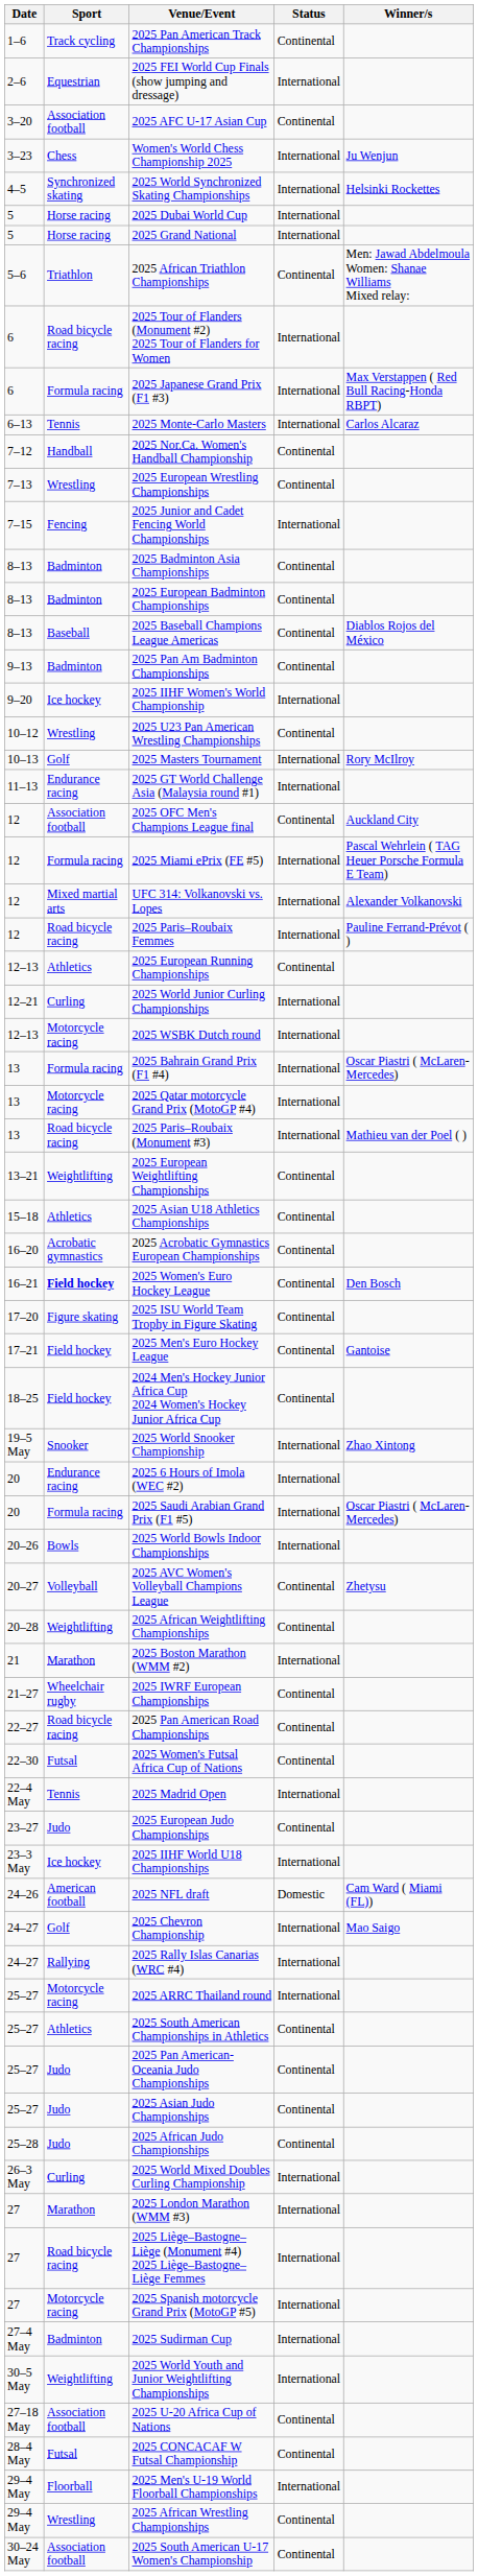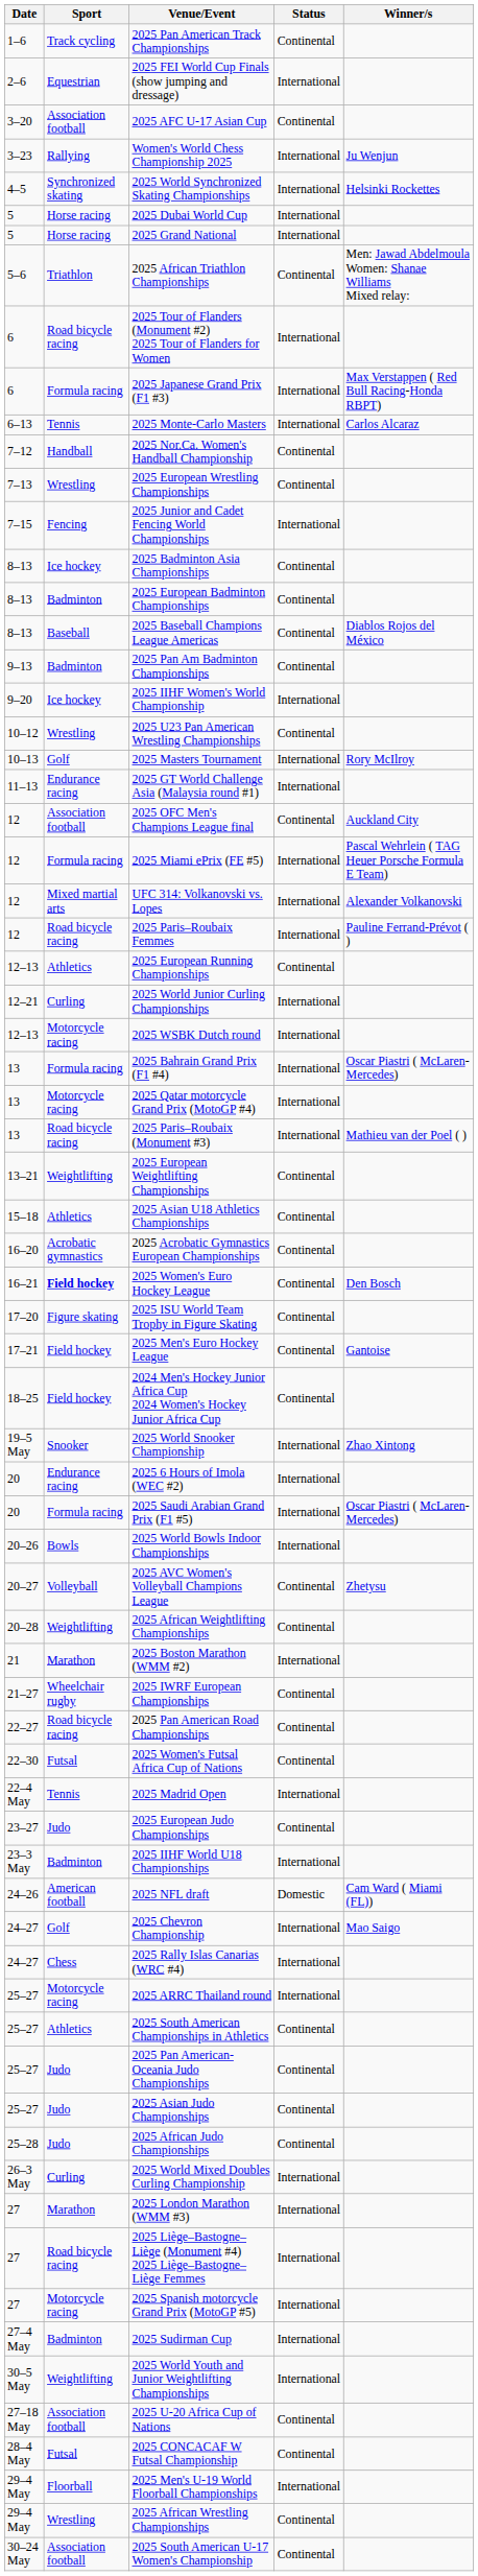 <table class="wikitable source">
 <tr>
 <th>Date</th>
 <th>Sport</th>
 <th>Venue/Event</th>
 <th>Status</th>
 <th>Winner/s</th>
 </tr>
 <tr>
 <td>1–6</td>
 <td><a href='#'>Track cycling</a></td>
 <td> <a href='#'>2025 Pan American Track Championships</a></td>
 <td>Continental</td>
 <td></td>
 </tr>
 <tr>
 <td>2–6</td>
 <td><a href='#'>Equestrian</a></td>
 <td> <a href='#'>2025 FEI World Cup Finals</a> (show jumping and dressage)</td>
 <td>International</td>
 <td></td>
 </tr>
 <tr>
 <td>3–20</td>
 <td><a href='#'>Association football</a></td>
 <td> <a href='#'>2025 AFC U-17 Asian Cup</a></td>
 <td>Continental</td>
 <td></td>
 </tr>
 <tr>
 <td>3–23</td>
-<td><a href='#'>Chess</a></td>
+<td><a href='#'>Rallying</a></td>
 <td> <a href='#'>Women's World Chess Championship 2025</a></td>
 <td>International</td>
 <td> <a href='#'>Ju Wenjun</a></td>
 </tr>
 <tr>
 <td>4–5</td>
 <td><a href='#'>Synchronized skating</a></td>
 <td> <a href='#'>2025 World Synchronized Skating Championships</a></td>
 <td>International</td>
 <td> <a href='#'>Helsinki Rockettes</a></td>
 </tr>
 <tr>
 <td>5</td>
 <td><a href='#'>Horse racing</a></td>
 <td> <a href='#'>2025 Dubai World Cup</a></td>
 <td>International</td>
 <td></td>
 </tr>
 <tr>
 <td>5</td>
 <td><a href='#'>Horse racing</a></td>
 <td> <a href='#'>2025 Grand National</a></td>
 <td>International</td>
 <td></td>
 </tr>
 <tr>
 <td>5–6</td>
 <td><a href='#'>Triathlon</a></td>
 <td> 2025 <a href='#'>African Triathlon Championships</a></td>
 <td>Continental</td>
 <td>Men:  <a href='#'>Jawad Abdelmoula</a><br> Women:  <a href='#'>Shanae Williams</a><br> Mixed relay: </td>
 </tr>
 <tr>
 <td>6</td>
 <td><a href='#'>Road bicycle racing</a></td>
 <td> <a href='#'>2025 Tour of Flanders</a> (<a href='#'>Monument</a> #2)<br> <a href='#'>2025 Tour of Flanders for Women</a></td>
 <td>International</td>
 <td></td>
 </tr>
 <tr>
 <td>6</td>
 <td><a href='#'>Formula racing</a></td>
 <td> <a href='#'>2025 Japanese Grand Prix</a> (<a href='#'>F1</a> #3)</td>
 <td>International</td>
 <td> <a href='#'>Max Verstappen</a> ( <a href='#'>Red Bull Racing</a>-<a href='#'>Honda RBPT</a>)</td>
 </tr>
 <tr>
 <td>6–13</td>
 <td><a href='#'>Tennis</a></td>
 <td> <a href='#'>2025 Monte-Carlo Masters</a></td>
 <td>International</td>
 <td> <a href='#'>Carlos Alcaraz</a></td>
 </tr>
 <tr>
 <td>7–12</td>
 <td><a href='#'>Handball</a></td>
 <td> <a href='#'>2025 Nor.Ca. Women's Handball Championship</a></td>
 <td>Continental</td>
 <td></td>
 </tr>
 <tr>
 <td>7–13</td>
 <td><a href='#'>Wrestling</a></td>
 <td> <a href='#'>2025 European Wrestling Championships</a></td>
 <td>Continental</td>
 <td></td>
 </tr>
 <tr>
 <td>7–15</td>
 <td><a href='#'>Fencing</a></td>
 <td> <a href='#'>2025 Junior and Cadet Fencing World Championships</a></td>
 <td>International</td>
 <td></td>
 </tr>
 <tr>
 <td>8–13</td>
-<td><a href='#'>Badminton</a></td>
+<td><a href='#'>Ice hockey</a></td>
 <td> <a href='#'>2025 Badminton Asia Championships</a></td>
 <td>Continental</td>
 <td></td>
 </tr>
 <tr>
 <td>8–13</td>
 <td><a href='#'>Badminton</a></td>
 <td> <a href='#'>2025 European Badminton Championships</a></td>
 <td>Continental</td>
 <td></td>
 </tr>
 <tr>
 <td>8–13</td>
 <td><a href='#'>Baseball</a></td>
 <td> <a href='#'>2025 Baseball Champions League Americas</a></td>
 <td>Continental</td>
 <td> <a href='#'>Diablos Rojos del México</a></td>
 </tr>
 <tr>
 <td>9–13</td>
 <td><a href='#'>Badminton</a></td>
 <td> <a href='#'>2025 Pan Am Badminton Championships</a></td>
 <td>Continental</td>
 <td></td>
 </tr>
 <tr>
 <td>9–20</td>
 <td><a href='#'>Ice hockey</a></td>
 <td> <a href='#'>2025 IIHF Women's World Championship</a></td>
 <td>International</td>
 <td></td>
 </tr>
 <tr>
 <td>10–12</td>
 <td><a href='#'>Wrestling</a></td>
 <td> <a href='#'>2025 U23 Pan American Wrestling Championships</a></td>
 <td>Continental</td>
 <td></td>
 </tr>
 <tr>
 <td>10–13</td>
 <td><a href='#'>Golf</a></td>
 <td> <a href='#'>2025 Masters Tournament</a></td>
 <td>International</td>
 <td> <a href='#'>Rory McIlroy</a></td>
 </tr>
 <tr>
 <td>11–13</td>
 <td><a href='#'>Endurance racing</a></td>
 <td> <a href='#'>2025 GT World Challenge Asia</a> (<a href='#'>Malaysia round</a> #1)</td>
 <td>International</td>
 <td></td>
 </tr>
 <tr>
 <td>12</td>
 <td><a href='#'>Association football</a></td>
 <td> <a href='#'>2025 OFC Men's Champions League final</a></td>
 <td>Continental</td>
 <td> <a href='#'>Auckland City</a></td>
 </tr>
 <tr>
 <td>12</td>
 <td><a href='#'>Formula racing</a></td>
 <td> <a href='#'>2025 Miami ePrix</a> (<a href='#'>FE</a> #5)</td>
 <td>International</td>
 <td> <a href='#'>Pascal Wehrlein</a> ( <a href='#'>TAG Heuer Porsche Formula E Team</a>)</td>
 </tr>
 <tr>
 <td>12</td>
 <td><a href='#'>Mixed martial arts</a></td>
 <td> <a href='#'>UFC 314: Volkanovski vs. Lopes</a></td>
 <td>International</td>
 <td> <a href='#'>Alexander Volkanovski</a></td>
 </tr>
 <tr>
 <td>12</td>
 <td><a href='#'>Road bicycle racing</a></td>
 <td> <a href='#'>2025 Paris–Roubaix Femmes</a></td>
 <td>International</td>
 <td> <a href='#'>Pauline Ferrand-Prévot</a> ( )</td>
 </tr>
 <tr>
 <td>12–13</td>
 <td><a href='#'>Athletics</a></td>
 <td> <a href='#'>2025 European Running Championships</a></td>
 <td>Continental</td>
 <td></td>
 </tr>
 <tr>
 <td>12–21</td>
 <td><a href='#'>Curling</a></td>
 <td> <a href='#'>2025 World Junior Curling Championships</a></td>
 <td>International</td>
 <td></td>
 </tr>
 <tr>
 <td>12–13</td>
 <td><a href='#'>Motorcycle racing</a></td>
 <td> <a href='#'>2025 WSBK Dutch round</a></td>
 <td>International</td>
 <td></td>
 </tr>
 <tr>
 <td>13</td>
 <td><a href='#'>Formula racing</a></td>
 <td> <a href='#'>2025 Bahrain Grand Prix</a> (<a href='#'>F1</a> #4)</td>
 <td>International</td>
 <td> <a href='#'>Oscar Piastri</a> ( <a href='#'>McLaren</a>-<a href='#'>Mercedes</a>)</td>
 </tr>
 <tr>
 <td>13</td>
 <td><a href='#'>Motorcycle racing</a></td>
 <td> <a href='#'>2025 Qatar motorcycle Grand Prix</a> (<a href='#'>MotoGP</a> #4)</td>
 <td>International</td>
 <td></td>
 </tr>
 <tr>
 <td>13</td>
 <td><a href='#'>Road bicycle racing</a></td>
 <td> <a href='#'>2025 Paris–Roubaix</a> (<a href='#'>Monument</a> #3)</td>
 <td>International</td>
 <td> <a href='#'>Mathieu van der Poel</a> ( )</td>
 </tr>
 <tr>
 <td>13–21</td>
 <td><a href='#'>Weightlifting</a></td>
 <td> <a href='#'>2025 European Weightlifting Championships</a></td>
 <td>Continental</td>
 <td></td>
 </tr>
 <tr>
 <td>15–18</td>
 <td><a href='#'>Athletics</a></td>
 <td> <a href='#'>2025 Asian U18 Athletics Championships</a></td>
 <td>Continental</td>
 <td></td>
 </tr>
 <tr>
 <td>16–20</td>
 <td><a href='#'>Acrobatic gymnastics</a></td>
 <td> 2025 <a href='#'>Acrobatic Gymnastics European Championships</a></td>
 <td>Continental</td>
 <td></td>
 </tr>
 <tr>
 <td>16–21</td>
 <td><strong><a href='#'>Field hockey</a></strong></td>
 <td> <a href='#'>2025 Women's Euro Hockey League</a></td>
 <td>Continental</td>
 <td> <a href='#'>Den Bosch</a></td>
 </tr>
 <tr>
 <td>17–20</td>
 <td><a href='#'>Figure skating</a></td>
 <td> <a href='#'>2025 ISU World Team Trophy in Figure Skating</a></td>
 <td>Continental</td>
 <td></td>
 </tr>
 <tr>
 <td>17–21</td>
 <td><a href='#'>Field hockey</a></td>
 <td> <a href='#'>2025 Men's Euro Hockey League</a></td>
 <td>Continental</td>
 <td> <a href='#'>Gantoise</a></td>
 </tr>
 <tr>
 <td>18–25</td>
 <td><a href='#'>Field hockey</a></td>
 <td> <a href='#'>2024 Men's Hockey Junior Africa Cup</a><br> <a href='#'>2024 Women's Hockey Junior Africa Cup</a></td>
 <td>Continental</td>
 <td></td>
 </tr>
 <tr>
 <td>19–5 May</td>
 <td><a href='#'>Snooker</a></td>
 <td> <a href='#'>2025 World Snooker Championship</a></td>
 <td>International</td>
 <td> <a href='#'>Zhao Xintong</a></td>
 </tr>
 <tr>
 <td>20</td>
 <td><a href='#'>Endurance racing</a></td>
 <td> <a href='#'>2025 6 Hours of Imola</a> (<a href='#'>WEC</a> #2)</td>
 <td>International</td>
 <td></td>
 </tr>
 <tr>
 <td>20</td>
 <td><a href='#'>Formula racing</a></td>
 <td> <a href='#'>2025 Saudi Arabian Grand Prix</a> (<a href='#'>F1</a> #5)</td>
 <td>International</td>
 <td> <a href='#'>Oscar Piastri</a> ( <a href='#'>McLaren</a>-<a href='#'>Mercedes</a>)</td>
 </tr>
 <tr>
 <td>20–26</td>
 <td><a href='#'>Bowls</a></td>
 <td> <a href='#'>2025 World Bowls Indoor Championships</a></td>
 <td>International</td>
 <td></td>
 </tr>
 <tr>
 <td>20–27</td>
 <td><a href='#'>Volleyball</a></td>
 <td> <a href='#'>2025 AVC Women's Volleyball Champions League</a></td>
 <td>Continental</td>
 <td> <a href='#'>Zhetysu</a></td>
 </tr>
 <tr>
 <td>20–28</td>
 <td><a href='#'>Weightlifting</a></td>
 <td> <a href='#'>2025 African Weightlifting Championships</a></td>
 <td>Continental</td>
 <td></td>
 </tr>
 <tr>
 <td>21</td>
 <td><a href='#'>Marathon</a></td>
 <td> <a href='#'>2025 Boston Marathon</a> (<a href='#'>WMM</a> #2)</td>
 <td>International</td>
 <td></td>
 </tr>
 <tr>
 <td>21–27</td>
 <td><a href='#'>Wheelchair rugby</a></td>
 <td> <a href='#'>2025 IWRF European Championships</a></td>
 <td>Continental</td>
 <td></td>
 </tr>
 <tr>
 <td>22–27</td>
 <td><a href='#'>Road bicycle racing</a></td>
 <td> 2025 <a href='#'>Pan American Road Championships</a></td>
 <td>Continental</td>
 <td></td>
 </tr>
 <tr>
 <td>22–30</td>
 <td><a href='#'>Futsal</a></td>
 <td> <a href='#'>2025 Women's Futsal Africa Cup of Nations</a></td>
 <td>Continental</td>
 <td></td>
 </tr>
 <tr>
 <td>22–4 May</td>
 <td><a href='#'>Tennis</a></td>
 <td> <a href='#'>2025 Madrid Open</a></td>
 <td>International</td>
 <td></td>
 </tr>
 <tr>
 <td>23–27</td>
 <td><a href='#'>Judo</a></td>
 <td> <a href='#'>2025 European Judo Championships</a></td>
 <td>Continental</td>
 <td></td>
 </tr>
 <tr>
 <td>23–3 May</td>
-<td><a href='#'>Ice hockey</a></td>
+<td><a href='#'>Badminton</a></td>
 <td> <a href='#'>2025 IIHF World U18 Championships</a></td>
 <td>International</td>
 <td></td>
 </tr>
 <tr>
 <td>24–26</td>
 <td><a href='#'>American football</a></td>
 <td> <a href='#'>2025 NFL draft</a></td>
 <td>Domestic</td>
 <td><a href='#'>Cam Ward</a> ( <a href='#'>Miami (FL)</a>)</td>
 </tr>
 <tr>
 <td>24–27</td>
 <td><a href='#'>Golf</a></td>
 <td> <a href='#'>2025 Chevron Championship</a></td>
 <td>International</td>
 <td> <a href='#'>Mao Saigo</a></td>
 </tr>
 <tr>
 <td>24–27</td>
-<td><a href='#'>Rallying</a></td>
+<td><a href='#'>Chess</a></td>
 <td> <a href='#'>2025 Rally Islas Canarias</a> (<a href='#'>WRC</a> #4)</td>
 <td>International</td>
 <td></td>
 </tr>
 <tr>
 <td>25–27</td>
 <td><a href='#'>Motorcycle racing</a></td>
 <td> <a href='#'>2025 ARRC Thailand round</a></td>
 <td>International</td>
 <td></td>
 </tr>
 <tr>
 <td>25–27</td>
 <td><a href='#'>Athletics</a></td>
 <td> <a href='#'>2025 South American Championships in Athletics</a></td>
 <td>Continental</td>
 <td></td>
 </tr>
 <tr>
 <td>25–27</td>
 <td><a href='#'>Judo</a></td>
 <td> <a href='#'>2025 Pan American-Oceania Judo Championships</a></td>
 <td>Continental</td>
 <td></td>
 </tr>
 <tr>
 <td>25–27</td>
 <td><a href='#'>Judo</a></td>
 <td> <a href='#'>2025 Asian Judo Championships</a></td>
 <td>Continental</td>
 <td></td>
 </tr>
 <tr>
 <td>25–28</td>
 <td><a href='#'>Judo</a></td>
 <td> <a href='#'>2025 African Judo Championships</a></td>
 <td>Continental</td>
 <td></td>
 </tr>
 <tr>
 <td>26–3 May</td>
 <td><a href='#'>Curling</a></td>
 <td> <a href='#'>2025 World Mixed Doubles Curling Championship</a></td>
 <td>International</td>
 <td></td>
 </tr>
 <tr>
 <td>27</td>
 <td><a href='#'>Marathon</a></td>
 <td> <a href='#'>2025 London Marathon</a> (<a href='#'>WMM</a> #3)</td>
 <td>International</td>
 <td></td>
 </tr>
 <tr>
 <td>27</td>
 <td><a href='#'>Road bicycle racing</a></td>
 <td> <a href='#'>2025 Liège–Bastogne–Liège</a> (<a href='#'>Monument</a> #4)<br> <a href='#'>2025 Liège–Bastogne–Liège Femmes</a></td>
 <td>International</td>
 <td></td>
 </tr>
 <tr>
 <td>27</td>
 <td><a href='#'>Motorcycle racing</a></td>
 <td> <a href='#'>2025 Spanish motorcycle Grand Prix</a> (<a href='#'>MotoGP</a> #5)</td>
 <td>International</td>
 <td></td>
 </tr>
 <tr>
 <td>27–4 May</td>
 <td><a href='#'>Badminton</a></td>
 <td> <a href='#'>2025 Sudirman Cup</a></td>
 <td>International</td>
 <td></td>
 </tr>
 <tr>
 <td>30–5 May</td>
 <td><a href='#'>Weightlifting</a></td>
 <td> <a href='#'>2025 World Youth and Junior Weightlifting Championships</a></td>
 <td>International</td>
 <td></td>
 </tr>
 <tr>
 <td>27–18 May</td>
 <td><a href='#'>Association football</a></td>
 <td> <a href='#'>2025 U-20 Africa Cup of Nations</a></td>
 <td>Continental</td>
 <td></td>
 </tr>
 <tr>
 <td>28–4 May</td>
 <td><a href='#'>Futsal</a></td>
 <td> <a href='#'>2025 CONCACAF W Futsal Championship</a></td>
 <td>Continental</td>
 <td></td>
 </tr>
 <tr>
 <td>29–4 May</td>
 <td><a href='#'>Floorball</a></td>
 <td> <a href='#'>2025 Men's U-19 World Floorball Championships</a></td>
 <td>International</td>
 <td></td>
 </tr>
 <tr>
 <td>29–4 May</td>
 <td><a href='#'>Wrestling</a></td>
 <td> <a href='#'>2025 African Wrestling Championships</a></td>
 <td>Continental</td>
 <td></td>
 </tr>
 <tr>
 <td>30–24 May</td>
 <td><a href='#'>Association football</a></td>
 <td> <a href='#'>2025 South American U-17 Women's Championship</a></td>
 <td>Continental</td>
 <td></td>
 </tr>
 </table>
